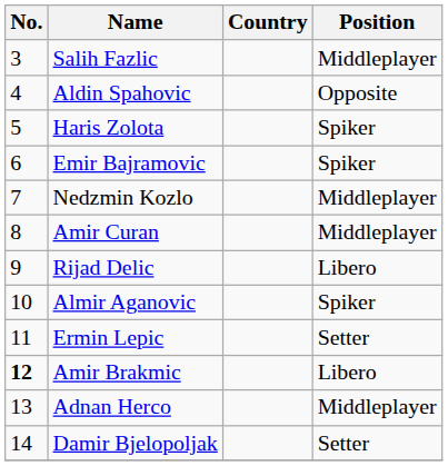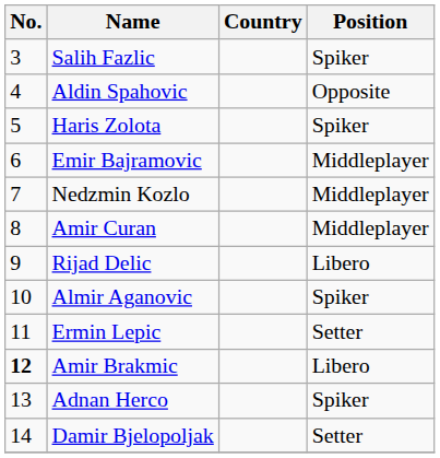 <table class="wikitable">
 <tr>
 <th>No.</th>
 <th>Name</th>
 <th>Country</th>
 <th>Position</th>
 </tr>
 <tr>
 <td>3</td>
 <td><a href='#'>Salih Fazlic</a></td>
 <td></td>
-<td>Middleplayer</td>
+<td>Spiker</td>
 </tr>
 <tr>
 <td>4</td>
 <td><a href='#'>Aldin Spahovic</a></td>
 <td></td>
 <td>Opposite</td>
 </tr>
 <tr>
 <td>5</td>
 <td><a href='#'>Haris Zolota</a></td>
 <td></td>
 <td>Spiker</td>
 </tr>
 <tr>
 <td>6</td>
 <td><a href='#'>Emir Bajramovic</a></td>
 <td></td>
-<td>Spiker</td>
+<td>Middleplayer</td>
 </tr>
 <tr>
 <td>7</td>
 <td>Nedzmin Kozlo</td>
 <td></td>
 <td>Middleplayer</td>
 </tr>
 <tr>
 <td>8</td>
 <td><a href='#'>Amir Curan</a></td>
 <td></td>
 <td>Middleplayer</td>
 </tr>
 <tr>
 <td>9</td>
 <td><a href='#'>Rijad Delic</a></td>
 <td></td>
 <td>Libero</td>
 </tr>
 <tr>
 <td>10</td>
 <td><a href='#'>Almir Aganovic</a></td>
 <td></td>
 <td>Spiker</td>
 </tr>
 <tr>
 <td>11</td>
 <td><a href='#'>Ermin Lepic</a></td>
 <td></td>
 <td>Setter</td>
 </tr>
 <tr>
 <td><strong>12</strong></td>
 <td><a href='#'>Amir Brakmic</a></td>
 <td></td>
 <td>Libero</td>
 </tr>
 <tr>
 <td>13</td>
 <td><a href='#'>Adnan Herco</a></td>
 <td></td>
-<td>Middleplayer</td>
+<td>Spiker</td>
 </tr>
 <tr>
 <td>14</td>
 <td><a href='#'>Damir Bjelopoljak</a></td>
 <td></td>
 <td>Setter</td>
 </tr>
 <tr>
 </tr>
 </table>
